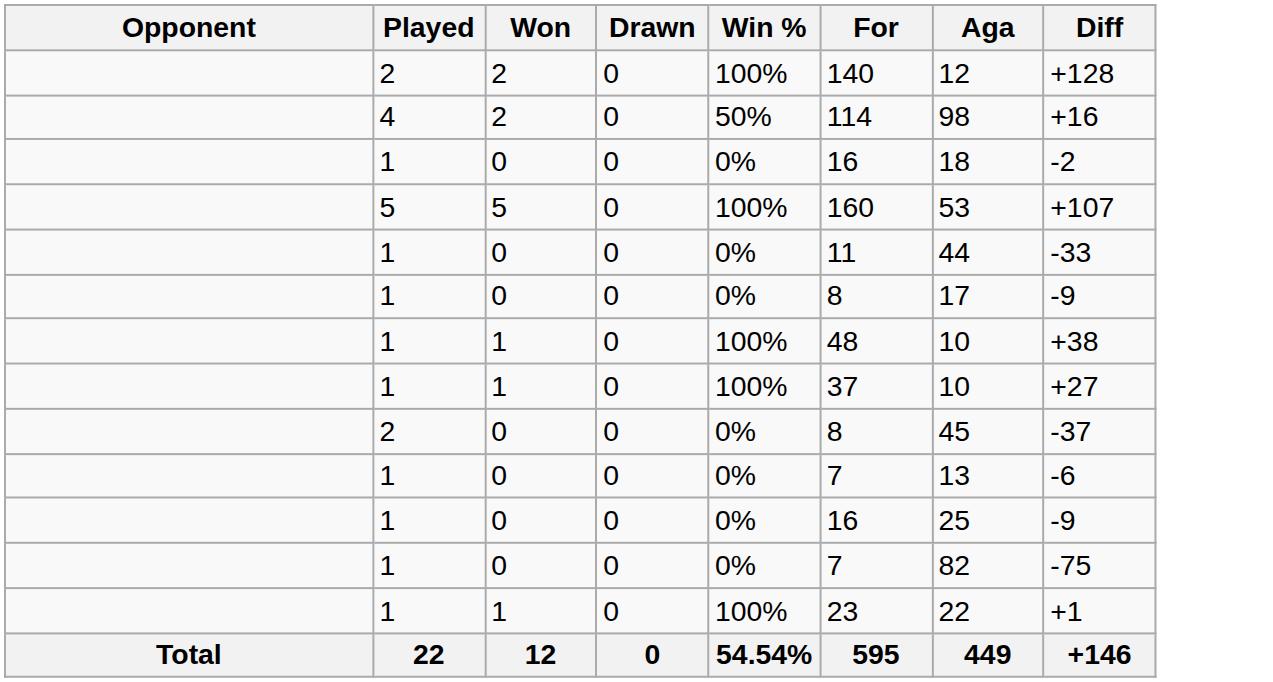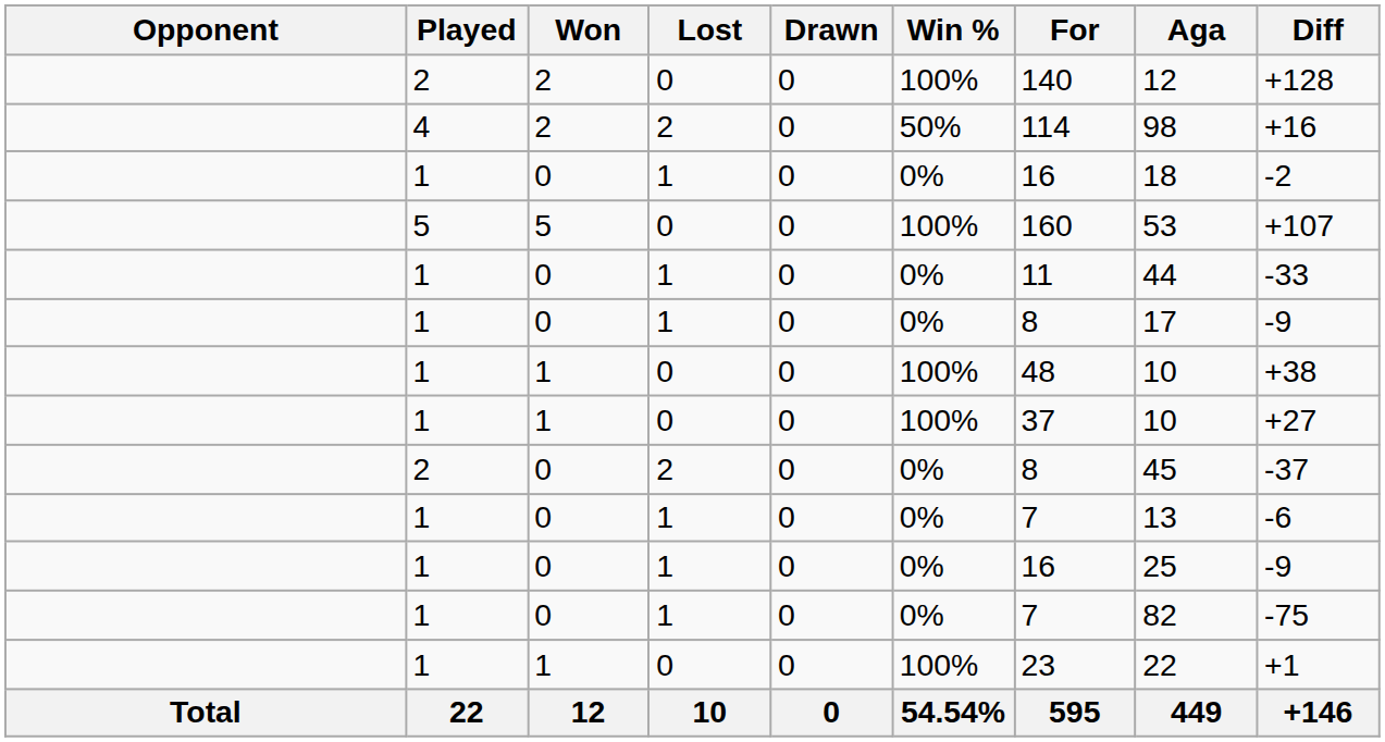 <table class="wikitable sortable" style="font-size:90%">
 <tr>
 <th style="width:180px;">Opponent</th>
 <th style="width:50px;">Played</th>
 <th style="width:50px;">Won</th>
+<th style="width:50px;">Lost</th>
 <th style="width:50px;">Drawn</th>
 <th style="width:50px;">Win %</th>
 <th style="width:50px;">For</th>
 <th style="width:50px;">Aga</th>
 <th style="width:50px;">Diff</th>
 </tr>
 <tr>
 <td></td>
 <td>2</td>
 <td>2</td>
 <td>0</td>
+<td>0</td>
 <td>100%</td>
 <td>140</td>
 <td>12</td>
 <td>+128</td>
 </tr>
 <tr>
 <td></td>
 <td>4</td>
+<td>2</td>
 <td>2</td>
 <td>0</td>
 <td>50%</td>
 <td>114</td>
 <td>98</td>
 <td>+16</td>
 </tr>
 <tr>
 <td></td>
 <td>1</td>
 <td>0</td>
+<td>1</td>
 <td>0</td>
 <td>0%</td>
 <td>16</td>
 <td>18</td>
 <td>-2</td>
 </tr>
 <tr>
 <td></td>
 <td>5</td>
 <td>5</td>
 <td>0</td>
+<td>0</td>
 <td>100%</td>
 <td>160</td>
 <td>53</td>
 <td>+107</td>
 </tr>
 <tr>
 <td></td>
 <td>1</td>
 <td>0</td>
+<td>1</td>
 <td>0</td>
 <td>0%</td>
 <td>11</td>
 <td>44</td>
 <td>-33</td>
 </tr>
 <tr>
 <td></td>
 <td>1</td>
 <td>0</td>
+<td>1</td>
 <td>0</td>
 <td>0%</td>
 <td>8</td>
 <td>17</td>
 <td>-9</td>
 </tr>
 <tr>
 <td></td>
 <td>1</td>
 <td>1</td>
 <td>0</td>
+<td>0</td>
 <td>100%</td>
 <td>48</td>
 <td>10</td>
 <td>+38</td>
 </tr>
 <tr>
 <td></td>
 <td>1</td>
 <td>1</td>
 <td>0</td>
+<td>0</td>
 <td>100%</td>
 <td>37</td>
 <td>10</td>
 <td>+27</td>
 </tr>
 <tr>
 <td></td>
 <td>2</td>
 <td>0</td>
+<td>2</td>
 <td>0</td>
 <td>0%</td>
 <td>8</td>
 <td>45</td>
 <td>-37</td>
 </tr>
 <tr>
 <td></td>
 <td>1</td>
 <td>0</td>
+<td>1</td>
 <td>0</td>
 <td>0%</td>
 <td>7</td>
 <td>13</td>
 <td>-6</td>
 </tr>
 <tr>
 <td></td>
 <td>1</td>
 <td>0</td>
+<td>1</td>
 <td>0</td>
 <td>0%</td>
 <td>16</td>
 <td>25</td>
 <td>-9</td>
 </tr>
 <tr>
 <td></td>
 <td>1</td>
 <td>0</td>
+<td>1</td>
 <td>0</td>
 <td>0%</td>
 <td>7</td>
 <td>82</td>
 <td>-75</td>
 </tr>
 <tr>
 <td></td>
 <td>1</td>
 <td>1</td>
 <td>0</td>
+<td>0</td>
 <td>100%</td>
 <td>23</td>
 <td>22</td>
 <td>+1</td>
 </tr>
 <tr class="sortbottom">
 <th>Total</th>
 <th>22</th>
 <th>12</th>
+<th>10</th>
 <th>0</th>
 <th>54.54%</th>
 <th>595</th>
 <th>449</th>
 <th>+146</th>
 </tr>
 </table>
